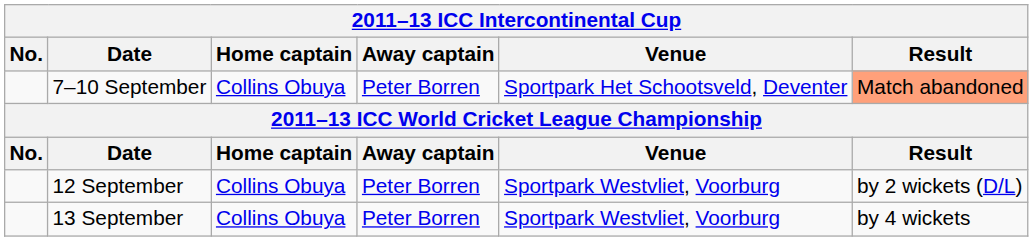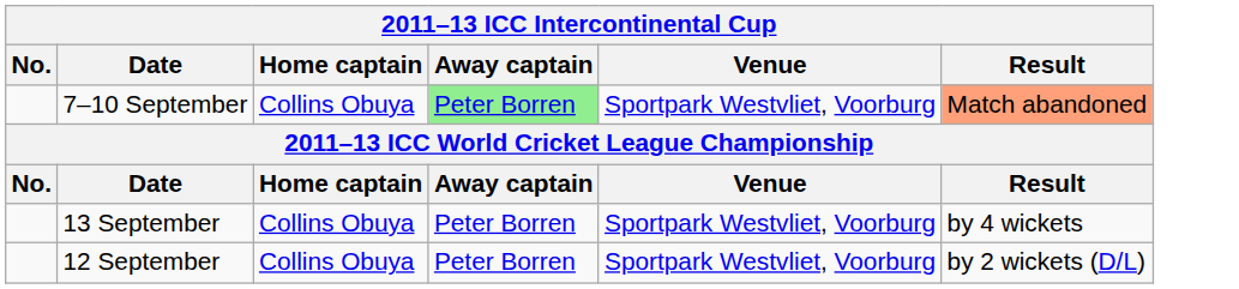 <table class="wikitable">
 <tr>
 <th colspan="6"><a href='#'>2011–13 ICC Intercontinental Cup</a></th>
 </tr>
 <tr>
 <th>No.</th>
 <th>Date</th>
 <th>Home captain</th>
 <th>Away captain</th>
 <th>Venue</th>
 <th>Result</th>
 </tr>
 <tr>
 <td></td>
 <td>7–10 September</td>
 <td><a href='#'>Collins Obuya</a></td>
-<td><a href='#'>Peter Borren</a></td>
-<td><a href='#'>Sportpark Het Schootsveld</a>, <a href='#'>Deventer</a></td>
+<td style="background: lightgreen;"><a href='#'>Peter Borren</a></td>
+<td><a href='#'>Sportpark Westvliet</a>, <a href='#'>Voorburg</a></td>
 <td style="background: lightsalmon;">Match abandoned</td>
 </tr>
 <tr>
 <th colspan="6"><a href='#'>2011–13 ICC World Cricket League Championship</a></th>
 </tr>
 <tr>
 <th>No.</th>
 <th>Date</th>
 <th>Home captain</th>
 <th>Away captain</th>
 <th>Venue</th>
 <th>Result</th>
 </tr>
 <tr>
 <td></td>
+<td>13 September</td>
+<td><a href='#'>Collins Obuya</a></td>
+<td><a href='#'>Peter Borren</a></td>
+<td><a href='#'>Sportpark Westvliet</a>, <a href='#'>Voorburg</a></td>
+<td> by 4 wickets</td>
+</tr>
+<tr>
+<td></td>
 <td>12 September</td>
 <td><a href='#'>Collins Obuya</a></td>
 <td><a href='#'>Peter Borren</a></td>
 <td><a href='#'>Sportpark Westvliet</a>, <a href='#'>Voorburg</a></td>
 <td> by 2 wickets (<a href='#'>D/L</a>)</td>
 </tr>
-<tr>
-<td></td>
-<td>13 September</td>
-<td><a href='#'>Collins Obuya</a></td>
-<td><a href='#'>Peter Borren</a></td>
-<td><a href='#'>Sportpark Westvliet</a>, <a href='#'>Voorburg</a></td>
-<td> by 4 wickets</td>
-</tr>
 </table>
